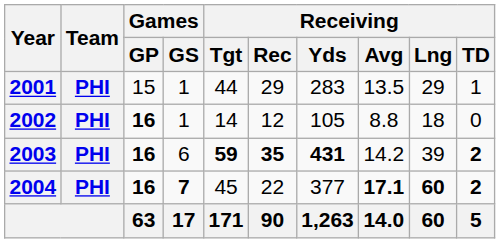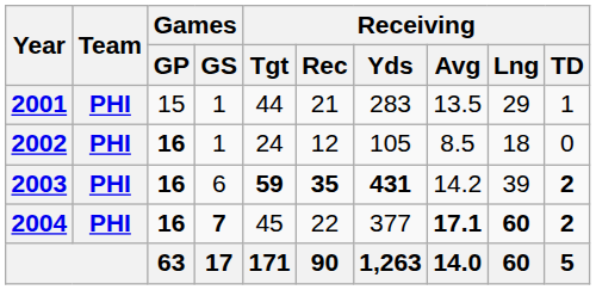 <table class="wikitable" style="text-align:center">
 <tr>
 <th rowspan="2">Year</th>
 <th rowspan="2">Team</th>
 <th colspan="2">Games</th>
 <th colspan="6">Receiving</th>
 </tr>
 <tr>
 <th>GP</th>
 <th>GS</th>
 <th>Tgt</th>
 <th>Rec</th>
 <th>Yds</th>
 <th>Avg</th>
 <th>Lng</th>
 <th>TD</th>
 </tr>
 <tr>
 <th><a href='#'>2001</a></th>
 <th><a href='#'>PHI</a></th>
 <td>15</td>
 <td>1</td>
 <td>44</td>
-<td>29</td>
+<td>21</td>
 <td>283</td>
 <td>13.5</td>
 <td>29</td>
 <td>1</td>
 </tr>
 <tr>
 <th><a href='#'>2002</a></th>
 <th><a href='#'>PHI</a></th>
 <td><strong>16</strong></td>
 <td>1</td>
-<td>14</td>
+<td>24</td>
 <td>12</td>
 <td>105</td>
-<td>8.8</td>
+<td>8.5</td>
 <td>18</td>
 <td>0</td>
 </tr>
 <tr>
 <th><a href='#'>2003</a></th>
 <th><a href='#'>PHI</a></th>
 <td><strong>16</strong></td>
 <td>6</td>
 <td><strong>59</strong></td>
 <td><strong>35</strong></td>
 <td><strong>431</strong></td>
 <td>14.2</td>
 <td>39</td>
 <td><strong>2</strong></td>
 </tr>
 <tr>
 <th><a href='#'>2004</a></th>
 <th><a href='#'>PHI</a></th>
 <td><strong>16</strong></td>
 <td><strong>7</strong></td>
 <td>45</td>
 <td>22</td>
 <td>377</td>
 <td><strong>17.1</strong></td>
 <td><strong>60</strong></td>
 <td><strong>2</strong></td>
 </tr>
 <tr>
 <th colspan="2"></th>
 <th>63</th>
 <th>17</th>
 <th>171</th>
 <th>90</th>
 <th>1,263</th>
 <th>14.0</th>
 <th>60</th>
 <th>5</th>
 </tr>
 </table>
